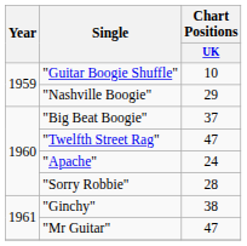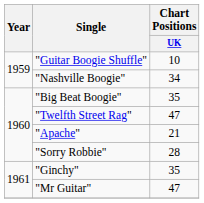 <table class="wikitable" style="text-align:center;">
 <tr>
 <th rowspan="2">Year</th>
 <th rowspan="2">Single</th>
 <th colspan="3">Chart Positions</th>
 </tr>
 <tr style="font-size:small;">
 <th width="60"><a href='#'>UK</a></th>
 </tr>
 <tr>
 <td rowspan="2">1959</td>
 <td align="left">"<a href='#'>Guitar Boogie Shuffle</a>"</td>
 <td>10</td>
 </tr>
 <tr>
 <td align="left">"Nashville Boogie"</td>
-<td>29</td>
+<td>34</td>
 </tr>
 <tr>
 <td rowspan="4">1960</td>
 <td align="left">"Big Beat Boogie"</td>
-<td>37</td>
+<td>35</td>
 </tr>
 <tr>
 <td align="left">"<a href='#'>Twelfth Street Rag</a>"</td>
 <td>47</td>
 </tr>
 <tr>
 <td align="left">"<a href='#'>Apache</a>"</td>
-<td>24</td>
+<td>21</td>
 </tr>
 <tr>
 <td align="left">"Sorry Robbie"</td>
 <td>28</td>
 </tr>
 <tr>
 <td rowspan="2">1961</td>
 <td align="left">"Ginchy"</td>
-<td>38</td>
+<td>35</td>
 </tr>
 <tr>
 <td align="left">"Mr Guitar"</td>
 <td>47</td>
 </tr>
 <tr>
 </tr>
 </table>
